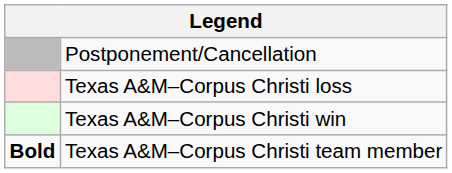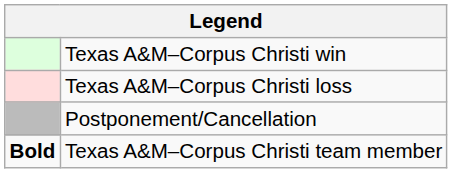 <table class="wikitable" style="font-size:90%">
 <tr>
 <th colspan="2">Legend</th>
+</tr>
+<tr>
+<td bgcolor="#ddffdd"> </td>
+<td>Texas A&M–Corpus Christi win</td>
+</tr>
+<tr>
+<td bgcolor="#ffdddd"> </td>
+<td>Texas A&M–Corpus Christi loss</td>
 </tr>
 <tr>
 <td bgcolor="#bbbbbb"> </td>
 <td>Postponement/Cancellation</td>
 </tr>
 <tr>
-<td bgcolor="#ffdddd"> </td>
-<td>Texas A&M–Corpus Christi loss</td>
-</tr>
-<tr>
-<td bgcolor="#ddffdd"> </td>
-<td>Texas A&M–Corpus Christi win</td>
-</tr>
-<tr>
 <td><strong>Bold</strong></td>
 <td>Texas A&M–Corpus Christi team member</td>
 </tr>
 </table>
